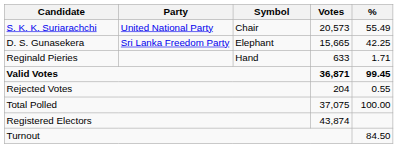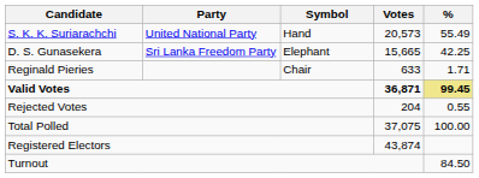 <table class="wikitable" border="1" style="text-align:right;">
 <tr>
 <th align=left width="180">Candidate</th>
 <th align=left width="180">Party</th>
 <th align=left width="120">Symbol</th>
 <th align=left width="60">Votes</th>
 <th align=left width="60">%</th>
 </tr>
 <tr>
 <td align=left><a href='#'>S. K. K. Suriarachchi</a></td>
 <td align=left><a href='#'>United National Party</a></td>
-<td align=left>Chair</td>
+<td align=left>Hand</td>
 <td>20,573</td>
 <td>55.49</td>
 </tr>
 <tr>
 <td align=left>D. S. Gunasekera</td>
 <td align=left><a href='#'>Sri Lanka Freedom Party</a></td>
 <td align=left>Elephant</td>
 <td>15,665</td>
 <td>42.25</td>
 </tr>
 <tr>
 <td align=left>Reginald Pieries</td>
 <td align=left></td>
-<td align=left>Hand</td>
+<td align=left>Chair</td>
 <td>633</td>
 <td>1.71</td>
 </tr>
 <tr>
 <td align=left colspan=3><strong>Valid Votes</strong></td>
 <td><strong>36,871</strong></td>
-<td><strong>99.45</strong></td>
+<td style="background: khaki;"><strong>99.45</strong></td>
 </tr>
 <tr>
 <td align=left colspan=3>Rejected Votes</td>
 <td>204</td>
 <td>0.55</td>
 </tr>
 <tr>
 <td align=left colspan=3>Total Polled</td>
 <td>37,075</td>
 <td>100.00</td>
 </tr>
 <tr>
 <td align=left colspan=3>Registered Electors</td>
 <td>43,874</td>
 <td></td>
 </tr>
 <tr>
 <td align=left colspan=4>Turnout</td>
 <td>84.50</td>
 </tr>
 </table>
